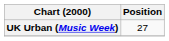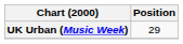 <table class="wikitable plainrowheaders" style="text-align:center">
 <tr>
 <th>Chart (2000)</th>
 <th>Position</th>
 </tr>
 <tr>
 <th scope="row">UK Urban (<em><a href='#'>Music Week</a></em>)</th>
-<td>27</td>
+<td>29</td>
 </tr>
 <tr>
 </tr>
 </table>
